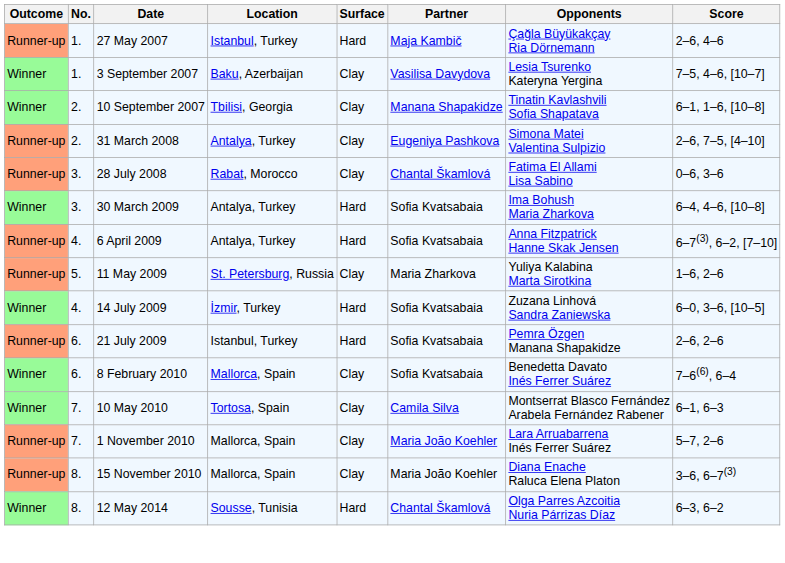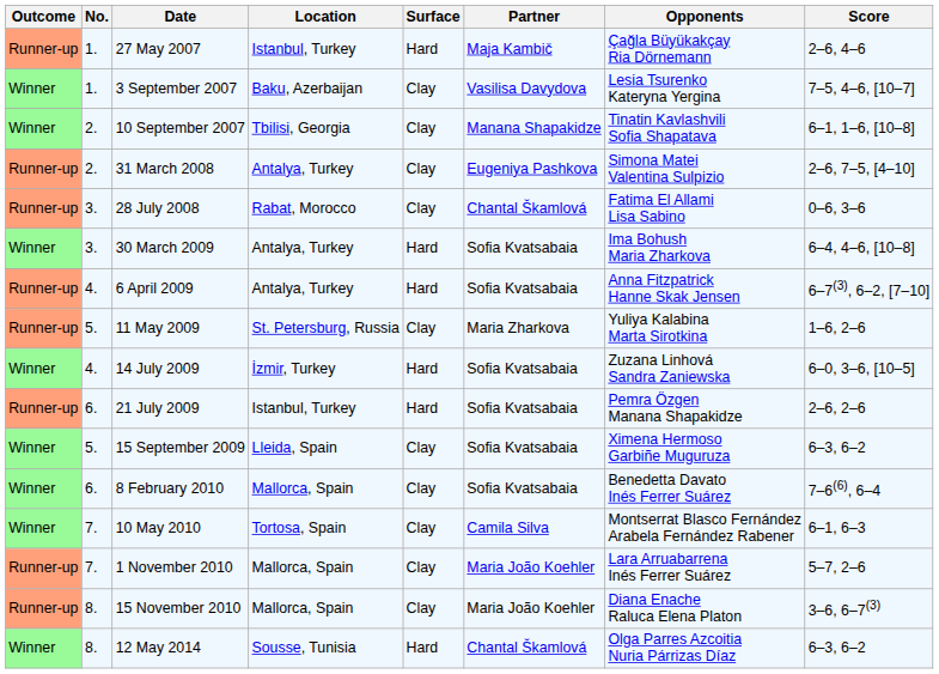 <table class="sortable wikitable">
 <tr>
 <th>Outcome</th>
 <th>No.</th>
 <th>Date</th>
 <th>Location</th>
 <th>Surface</th>
 <th>Partner</th>
 <th>Opponents</th>
 <th class="unsortable">Score</th>
 </tr>
 <tr style="background:#f0f8ff;">
 <td style="background:#ffa07a;">Runner-up</td>
 <td>1.</td>
 <td>27 May 2007</td>
 <td><a href='#'>Istanbul</a>, Turkey</td>
 <td>Hard</td>
 <td> <a href='#'>Maja Kambič</a></td>
 <td> <a href='#'>Çağla Büyükakçay</a> <br>  <a href='#'>Ria Dörnemann</a></td>
 <td>2–6, 4–6</td>
 </tr>
 <tr style="background:#f0f8ff;">
 <td bgcolor="98FB98">Winner</td>
 <td>1.</td>
 <td>3 September 2007</td>
 <td><a href='#'>Baku</a>, Azerbaijan</td>
 <td>Clay</td>
 <td> <a href='#'>Vasilisa Davydova</a></td>
 <td> <a href='#'>Lesia Tsurenko</a> <br>  Kateryna Yergina</td>
 <td>7–5, 4–6, [10–7]</td>
 </tr>
 <tr style="background:#f0f8ff;">
 <td bgcolor="98FB98">Winner</td>
 <td>2.</td>
 <td>10 September 2007</td>
 <td><a href='#'>Tbilisi</a>, Georgia</td>
 <td>Clay</td>
 <td> <a href='#'>Manana Shapakidze</a></td>
 <td> <a href='#'>Tinatin Kavlashvili</a> <br>  <a href='#'>Sofia Shapatava</a></td>
 <td>6–1, 1–6, [10–8]</td>
 </tr>
 <tr style="background:#f0f8ff;">
 <td style="background:#ffa07a;">Runner-up</td>
 <td>2.</td>
 <td>31 March 2008</td>
 <td><a href='#'>Antalya</a>, Turkey</td>
 <td>Clay</td>
 <td> <a href='#'>Eugeniya Pashkova</a></td>
 <td> <a href='#'>Simona Matei</a> <br>  <a href='#'>Valentina Sulpizio</a></td>
 <td>2–6, 7–5, [4–10]</td>
 </tr>
 <tr style="background:#f0f8ff;">
 <td style="background:#ffa07a;">Runner-up</td>
 <td>3.</td>
 <td>28 July 2008</td>
 <td><a href='#'>Rabat</a>, Morocco</td>
 <td>Clay</td>
 <td> <a href='#'>Chantal Škamlová</a></td>
 <td> <a href='#'>Fatima El Allami</a> <br>  <a href='#'>Lisa Sabino</a></td>
 <td>0–6, 3–6</td>
 </tr>
 <tr style="background:#f0f8ff;">
 <td style="background:#98fb98;">Winner</td>
 <td>3.</td>
 <td>30 March 2009</td>
 <td>Antalya, Turkey</td>
 <td>Hard</td>
 <td> Sofia Kvatsabaia</td>
 <td> <a href='#'>Ima Bohush</a> <br>  <a href='#'>Maria Zharkova</a></td>
 <td>6–4, 4–6, [10–8]</td>
 </tr>
 <tr style="background:#f0f8ff;">
 <td style="background:#ffa07a;">Runner-up</td>
 <td>4.</td>
 <td>6 April 2009</td>
 <td>Antalya, Turkey</td>
 <td>Hard</td>
 <td> Sofia Kvatsabaia</td>
 <td> <a href='#'>Anna Fitzpatrick</a> <br>  <a href='#'>Hanne Skak Jensen</a></td>
 <td>6–7<sup>(3)</sup>, 6–2, [7–10]</td>
 </tr>
 <tr style="background:#f0f8ff;">
 <td style="background:#ffa07a;">Runner-up</td>
 <td>5.</td>
 <td>11 May 2009</td>
 <td><a href='#'>St. Petersburg</a>, Russia</td>
 <td>Clay</td>
 <td> Maria Zharkova</td>
 <td> Yuliya Kalabina <br>  <a href='#'>Marta Sirotkina</a></td>
 <td>1–6, 2–6</td>
 </tr>
 <tr style="background:#f0f8ff;">
 <td style="background:#98fb98;">Winner</td>
 <td>4.</td>
 <td>14 July 2009</td>
 <td><a href='#'>İzmir</a>, Turkey</td>
 <td>Hard</td>
 <td> Sofia Kvatsabaia</td>
 <td> Zuzana Linhová <br>  <a href='#'>Sandra Zaniewska</a></td>
 <td>6–0, 3–6, [10–5]</td>
 </tr>
 <tr style="background:#f0f8ff;">
 <td style="background:#ffa07a;">Runner-up</td>
 <td>6.</td>
 <td>21 July 2009</td>
 <td>Istanbul, Turkey</td>
 <td>Hard</td>
 <td> Sofia Kvatsabaia</td>
 <td> <a href='#'>Pemra Özgen</a> <br>  Manana Shapakidze</td>
 <td>2–6, 2–6</td>
 </tr>
 <tr style="background:#f0f8ff;">
 <td style="background:#98fb98;">Winner</td>
+<td>5.</td>
+<td>15 September 2009</td>
+<td><a href='#'>Lleida</a>, Spain</td>
+<td>Clay</td>
+<td> Sofia Kvatsabaia</td>
+<td> <a href='#'>Ximena Hermoso</a> <br>  <a href='#'>Garbiñe Muguruza</a></td>
+<td>6–3, 6–2</td>
+</tr>
+<tr style="background:#f0f8ff;">
+<td style="background:#98fb98;">Winner</td>
 <td>6.</td>
 <td>8 February 2010</td>
 <td><a href='#'>Mallorca</a>, Spain</td>
 <td>Clay</td>
 <td> Sofia Kvatsabaia</td>
 <td> Benedetta Davato <br>  <a href='#'>Inés Ferrer Suárez</a></td>
 <td>7–6<sup>(6)</sup>, 6–4</td>
 </tr>
 <tr style="background:#f0f8ff;">
 <td style="background:#98fb98;">Winner</td>
 <td>7.</td>
 <td>10 May 2010</td>
 <td><a href='#'>Tortosa</a>, Spain</td>
 <td>Clay</td>
 <td> <a href='#'>Camila Silva</a></td>
 <td> Montserrat Blasco Fernández <br>  Arabela Fernández Rabener</td>
 <td>6–1, 6–3</td>
 </tr>
 <tr style="background:#f0f8ff;">
 <td style="background:#ffa07a;">Runner-up</td>
 <td>7.</td>
 <td>1 November 2010</td>
 <td>Mallorca, Spain</td>
 <td>Clay</td>
 <td> <a href='#'>Maria João Koehler</a></td>
 <td> <a href='#'>Lara Arruabarrena</a> <br>  Inés Ferrer Suárez</td>
 <td>5–7, 2–6</td>
 </tr>
 <tr style="background:#f0f8ff;">
 <td style="background:#ffa07a;">Runner-up</td>
 <td>8.</td>
 <td>15 November 2010</td>
 <td>Mallorca, Spain</td>
 <td>Clay</td>
 <td> Maria João Koehler</td>
 <td> <a href='#'>Diana Enache</a> <br>  Raluca Elena Platon</td>
 <td>3–6, 6–7<sup>(3)</sup></td>
 </tr>
 <tr style="background:#f0f8ff;">
 <td style="background:#98fb98;">Winner</td>
 <td>8.</td>
 <td>12 May 2014</td>
 <td><a href='#'>Sousse</a>, Tunisia</td>
 <td>Hard</td>
 <td> <a href='#'>Chantal Škamlová</a></td>
 <td> <a href='#'>Olga Parres Azcoitia</a> <br>  <a href='#'>Nuria Párrizas Díaz</a></td>
 <td>6–3, 6–2</td>
 </tr>
 </table>
